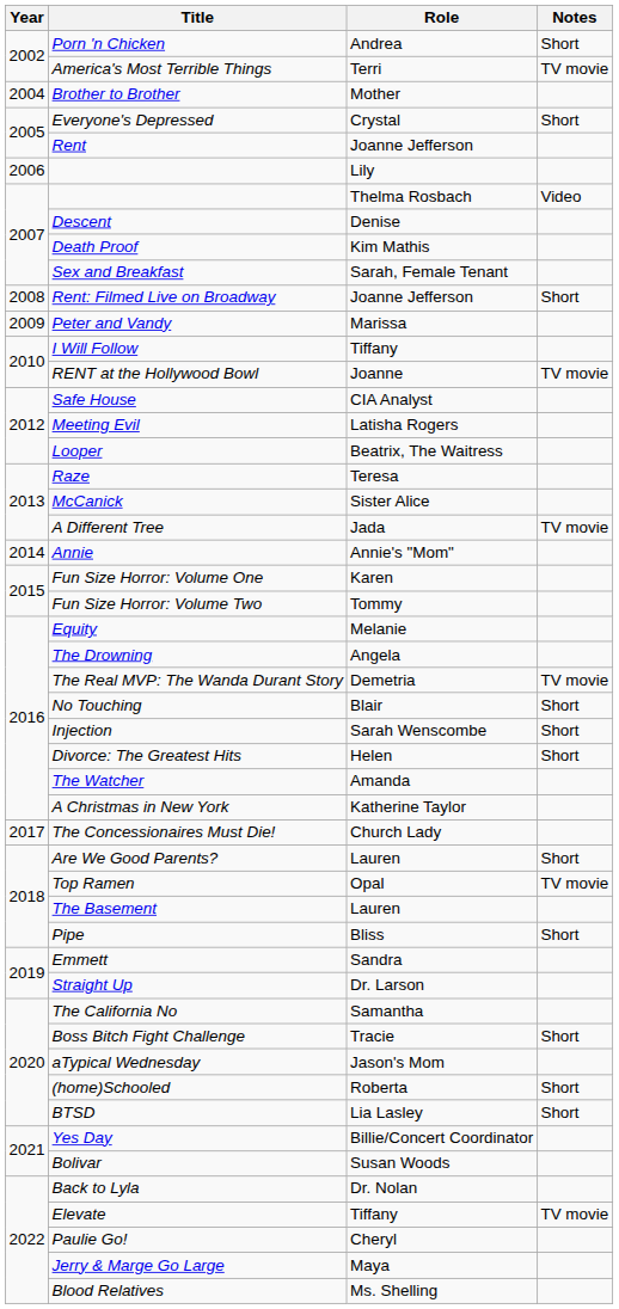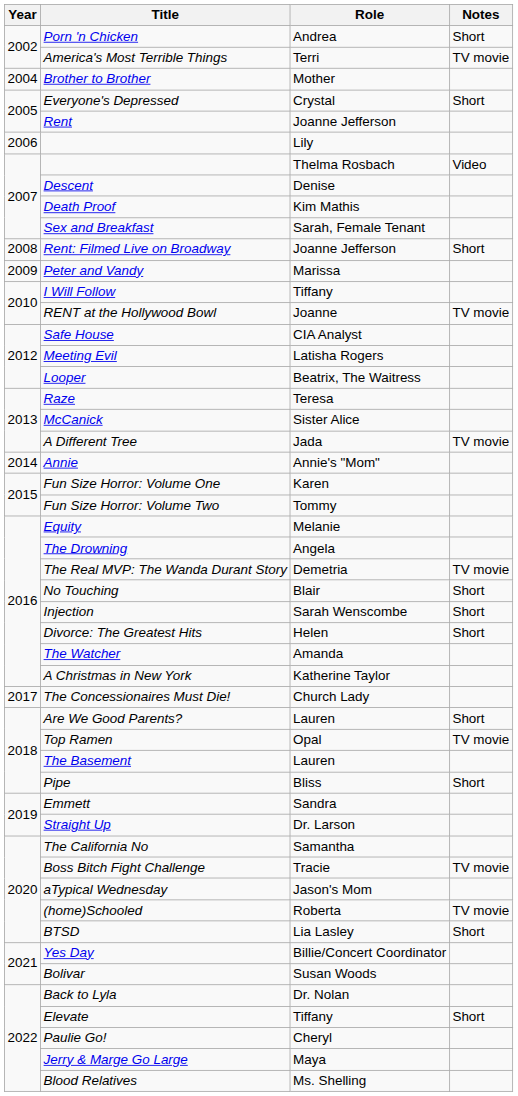 <table class="wikitable sortable">
 <tr>
 <th>Year</th>
 <th>Title</th>
 <th>Role</th>
 <th>Notes</th>
 </tr>
 <tr>
 <td rowspan="2">2002</td>
 <td><em><a href='#'>Porn 'n Chicken</a></em></td>
 <td>Andrea</td>
 <td>Short</td>
 </tr>
 <tr>
 <td><em>America's Most Terrible Things</em></td>
 <td>Terri</td>
 <td>TV movie</td>
 </tr>
 <tr>
 <td>2004</td>
 <td><em><a href='#'>Brother to Brother</a></em></td>
 <td>Mother</td>
 <td></td>
 </tr>
 <tr>
 <td rowspan="2">2005</td>
 <td><em>Everyone's Depressed</em></td>
 <td>Crystal</td>
 <td>Short</td>
 </tr>
 <tr>
 <td><em><a href='#'>Rent</a></em></td>
 <td>Joanne Jefferson</td>
 <td></td>
 </tr>
 <tr>
 <td>2006</td>
 <td><em></em></td>
 <td>Lily</td>
 <td></td>
 </tr>
 <tr>
 <td rowspan="4">2007</td>
 <td><em></em></td>
 <td>Thelma Rosbach</td>
 <td>Video</td>
 </tr>
 <tr>
 <td><em><a href='#'>Descent</a></em></td>
 <td>Denise</td>
 <td></td>
 </tr>
 <tr>
 <td><em><a href='#'>Death Proof</a></em></td>
 <td>Kim Mathis</td>
 <td></td>
 </tr>
 <tr>
 <td><em><a href='#'>Sex and Breakfast</a></em></td>
 <td>Sarah, Female Tenant</td>
 <td></td>
 </tr>
 <tr>
 <td>2008</td>
 <td><em><a href='#'>Rent: Filmed Live on Broadway</a></em></td>
 <td>Joanne Jefferson</td>
 <td>Short</td>
 </tr>
 <tr>
 <td>2009</td>
 <td><em><a href='#'>Peter and Vandy</a></em></td>
 <td>Marissa</td>
 <td></td>
 </tr>
 <tr>
 <td rowspan="2">2010</td>
 <td><em><a href='#'>I Will Follow</a></em></td>
 <td>Tiffany</td>
 <td></td>
 </tr>
 <tr>
 <td><em>RENT at the Hollywood Bowl</em></td>
 <td>Joanne</td>
 <td>TV movie</td>
 </tr>
 <tr>
 <td rowspan="3">2012</td>
 <td><em><a href='#'>Safe House</a></em></td>
 <td>CIA Analyst</td>
 <td></td>
 </tr>
 <tr>
 <td><em><a href='#'>Meeting Evil</a></em></td>
 <td>Latisha Rogers</td>
 <td></td>
 </tr>
 <tr>
 <td><em><a href='#'>Looper</a></em></td>
 <td>Beatrix, The Waitress</td>
 <td></td>
 </tr>
 <tr>
 <td rowspan="3">2013</td>
 <td><em><a href='#'>Raze</a></em></td>
 <td>Teresa</td>
 <td></td>
 </tr>
 <tr>
 <td><em><a href='#'>McCanick</a></em></td>
 <td>Sister Alice</td>
 <td></td>
 </tr>
 <tr>
 <td><em>A Different Tree</em></td>
 <td>Jada</td>
 <td>TV movie</td>
 </tr>
 <tr>
 <td>2014</td>
 <td><em><a href='#'>Annie</a></em></td>
 <td>Annie's "Mom"</td>
 <td></td>
 </tr>
 <tr>
 <td rowspan="2">2015</td>
 <td><em>Fun Size Horror: Volume One</em></td>
 <td>Karen</td>
 <td></td>
 </tr>
 <tr>
 <td><em>Fun Size Horror: Volume Two</em></td>
 <td>Tommy</td>
 <td></td>
 </tr>
 <tr>
 <td rowspan="8">2016</td>
 <td><em><a href='#'>Equity</a></em></td>
 <td>Melanie</td>
 <td></td>
 </tr>
 <tr>
 <td><em><a href='#'>The Drowning</a></em></td>
 <td>Angela</td>
 <td></td>
 </tr>
 <tr>
 <td><em>The Real MVP: The Wanda Durant Story</em></td>
 <td>Demetria</td>
 <td>TV movie</td>
 </tr>
 <tr>
 <td><em>No Touching</em></td>
 <td>Blair</td>
 <td>Short</td>
 </tr>
 <tr>
 <td><em>Injection</em></td>
 <td>Sarah Wenscombe</td>
 <td>Short</td>
 </tr>
 <tr>
 <td><em>Divorce: The Greatest Hits</em></td>
 <td>Helen</td>
 <td>Short</td>
 </tr>
 <tr>
 <td><em><a href='#'>The Watcher</a></em></td>
 <td>Amanda</td>
 <td></td>
 </tr>
 <tr>
 <td><em>A Christmas in New York</em></td>
 <td>Katherine Taylor</td>
 <td></td>
 </tr>
 <tr>
 <td>2017</td>
 <td><em>The Concessionaires Must Die!</em></td>
 <td>Church Lady</td>
 <td></td>
 </tr>
 <tr>
 <td rowspan="4">2018</td>
 <td><em>Are We Good Parents?</em></td>
 <td>Lauren</td>
 <td>Short</td>
 </tr>
 <tr>
 <td><em>Top Ramen</em></td>
 <td>Opal</td>
 <td>TV movie</td>
 </tr>
 <tr>
 <td><em><a href='#'>The Basement</a></em></td>
 <td>Lauren</td>
 <td></td>
 </tr>
 <tr>
 <td><em>Pipe</em></td>
 <td>Bliss</td>
 <td>Short</td>
 </tr>
 <tr>
 <td rowspan="2">2019</td>
 <td><em>Emmett</em></td>
 <td>Sandra</td>
 <td></td>
 </tr>
 <tr>
 <td><em><a href='#'>Straight Up</a></em></td>
 <td>Dr. Larson</td>
 <td></td>
 </tr>
 <tr>
 <td rowspan="5">2020</td>
 <td><em>The California No</em></td>
 <td>Samantha</td>
 <td></td>
 </tr>
 <tr>
 <td><em>Boss Bitch Fight Challenge</em></td>
 <td>Tracie</td>
-<td>Short</td>
+<td>TV movie</td>
 </tr>
 <tr>
 <td><em>aTypical Wednesday</em></td>
 <td>Jason's Mom</td>
 <td></td>
 </tr>
 <tr>
 <td><em>(home)Schooled</em></td>
 <td>Roberta</td>
-<td>Short</td>
+<td>TV movie</td>
 </tr>
 <tr>
 <td><em>BTSD</em></td>
 <td>Lia Lasley</td>
 <td>Short</td>
 </tr>
 <tr>
 <td rowspan="2">2021</td>
 <td><em><a href='#'>Yes Day</a></em></td>
 <td>Billie/Concert Coordinator</td>
 <td></td>
 </tr>
 <tr>
 <td><em>Bolivar</em></td>
 <td>Susan Woods</td>
 <td></td>
 </tr>
 <tr>
 <td rowspan="5">2022</td>
 <td><em>Back to Lyla</em></td>
 <td>Dr. Nolan</td>
 <td></td>
 </tr>
 <tr>
 <td><em>Elevate</em></td>
 <td>Tiffany</td>
-<td>TV movie</td>
+<td>Short</td>
 </tr>
 <tr>
 <td><em>Paulie Go!</em></td>
 <td>Cheryl</td>
 <td></td>
 </tr>
 <tr>
 <td><em><a href='#'>Jerry & Marge Go Large</a></em></td>
 <td>Maya</td>
 <td></td>
 </tr>
 <tr>
 <td><em>Blood Relatives</em></td>
 <td>Ms. Shelling</td>
 <td></td>
 </tr>
 </table>
